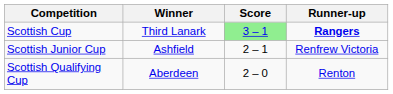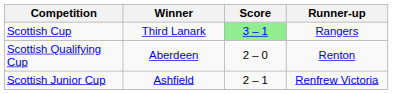 <table class="wikitable" style="text-align: center;">
 <tr>
 <th width=160>Competition</th>
 <th width=135>Winner</th>
 <th width=80>Score</th>
 <th width=135>Runner-up</th>
 </tr>
 <tr>
 <td align=left><a href='#'>Scottish Cup</a></td>
 <td><a href='#'>Third Lanark</a></td>
 <td style="background: lightgreen;"><a href='#'>3 – 1</a></td>
-<td><strong><a href='#'>Rangers</a></strong></td>
+<td><a href='#'>Rangers</a></td>
+</tr>
+<tr>
+<td align=left><a href='#'>Scottish Qualifying Cup</a></td>
+<td><a href='#'>Aberdeen</a></td>
+<td>2 – 0</td>
+<td><a href='#'>Renton</a></td>
 </tr>
 <tr>
 <td align=left><a href='#'>Scottish Junior Cup</a></td>
 <td><a href='#'>Ashfield</a></td>
 <td>2 – 1</td>
 <td><a href='#'>Renfrew Victoria</a></td>
 </tr>
-<tr>
-<td align=left><a href='#'>Scottish Qualifying Cup</a></td>
-<td><a href='#'>Aberdeen</a></td>
-<td>2 – 0</td>
-<td><a href='#'>Renton</a></td>
-</tr>
 </table>
